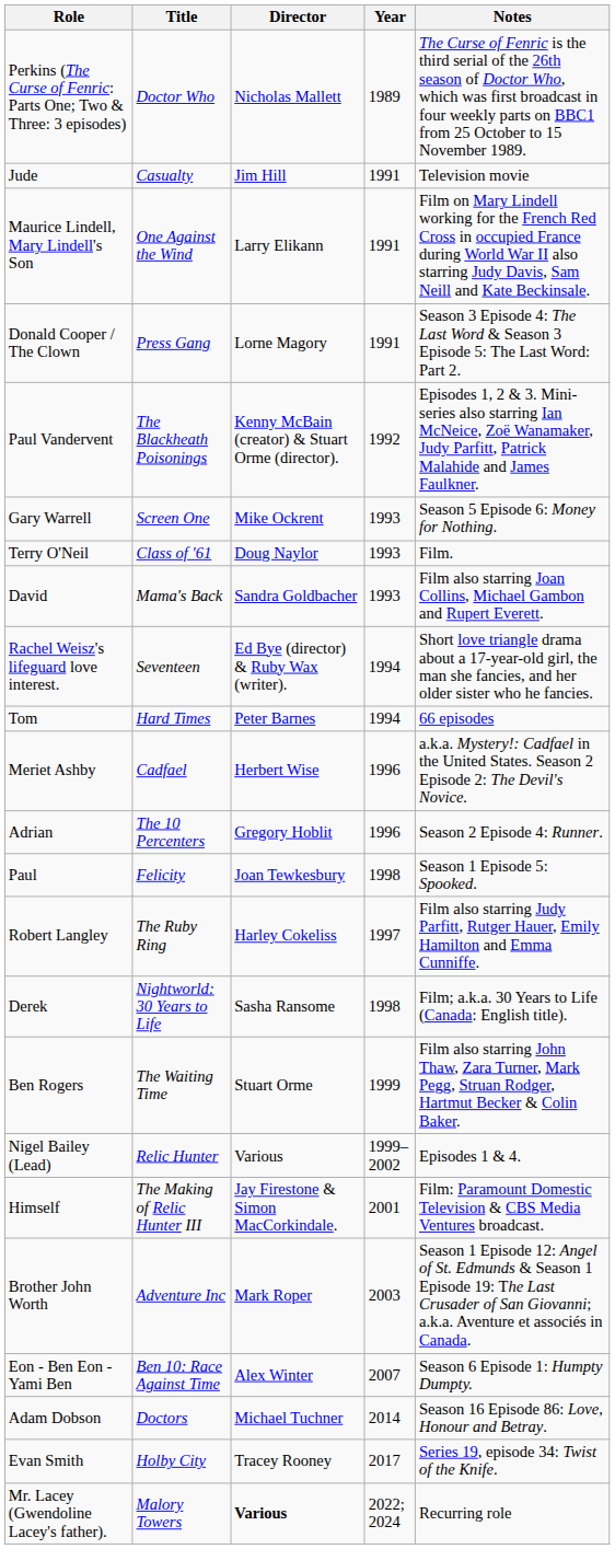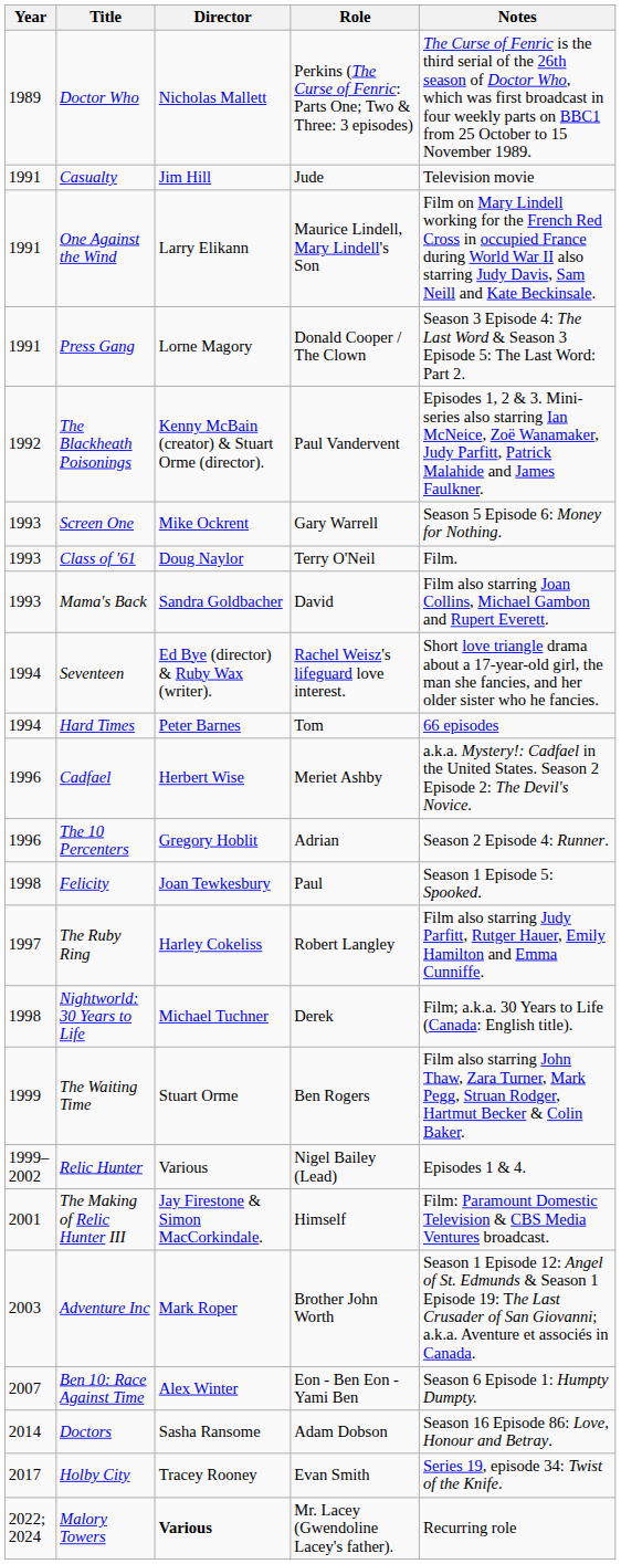 <table class="wikitable sortable">
 <tr>
-<th>Role</th>
+<th>Year</th>
 <th>Title</th>
 <th>Director</th>
-<th>Year</th>
+<th>Role</th>
 <th class="unsortable">Notes</th>
 </tr>
 <tr>
-<td>Perkins (<em><a href='#'>The Curse of Fenric</a></em>: Parts One; Two & Three: 3 episodes)</td>
+<td>1989</td>
 <td><em><a href='#'>Doctor Who</a></em></td>
 <td><a href='#'>Nicholas Mallett</a></td>
-<td>1989</td>
+<td>Perkins (<em><a href='#'>The Curse of Fenric</a></em>: Parts One; Two & Three: 3 episodes)</td>
 <td><em><a href='#'>The Curse of Fenric</a></em> is the third serial of the <a href='#'>26th season</a> of <em><a href='#'>Doctor Who</a></em>, which was first broadcast in four weekly parts on <a href='#'>BBC1</a> from 25 October to 15 November 1989.</td>
 </tr>
 <tr>
-<td>Jude</td>
+<td>1991</td>
 <td><em><a href='#'>Casualty</a></em></td>
 <td><a href='#'>Jim Hill</a></td>
-<td>1991</td>
+<td>Jude</td>
 <td>Television movie</td>
 </tr>
 <tr>
-<td>Maurice Lindell, <a href='#'>Mary Lindell</a>'s Son</td>
+<td>1991</td>
 <td><em><a href='#'>One Against the Wind</a></em></td>
 <td>Larry Elikann</td>
-<td>1991</td>
+<td>Maurice Lindell, <a href='#'>Mary Lindell</a>'s Son</td>
 <td>Film on <a href='#'>Mary Lindell</a> working for the <a href='#'>French Red Cross</a> in <a href='#'>occupied France</a> during <a href='#'>World War II</a> also starring <a href='#'>Judy Davis</a>, <a href='#'>Sam Neill</a> and <a href='#'>Kate Beckinsale</a>.</td>
 </tr>
 <tr>
-<td>Donald Cooper / The Clown</td>
+<td>1991</td>
 <td><em><a href='#'>Press Gang</a></em></td>
 <td>Lorne Magory</td>
-<td>1991</td>
+<td>Donald Cooper / The Clown</td>
 <td>Season 3 Episode 4: <em>The Last Word</em> & Season 3 Episode 5: The Last Word: Part 2.</td>
 </tr>
 <tr>
-<td>Paul Vandervent</td>
+<td>1992</td>
 <td><em><a href='#'>The Blackheath Poisonings</a></em></td>
 <td><a href='#'>Kenny McBain</a> (creator) & Stuart Orme (director).</td>
-<td>1992</td>
+<td>Paul Vandervent</td>
 <td>Episodes 1, 2 & 3. Mini-series also starring <a href='#'>Ian McNeice</a>, <a href='#'>Zoë Wanamaker</a>, <a href='#'>Judy Parfitt</a>, <a href='#'>Patrick Malahide</a> and <a href='#'>James Faulkner</a>.</td>
 </tr>
 <tr>
-<td>Gary Warrell</td>
+<td>1993</td>
 <td><em><a href='#'>Screen One</a></em></td>
 <td><a href='#'>Mike Ockrent</a></td>
-<td>1993</td>
+<td>Gary Warrell</td>
 <td>Season 5 Episode 6: <em>Money for Nothing</em>.</td>
 </tr>
 <tr>
-<td>Terry O'Neil</td>
+<td>1993</td>
 <td><em><a href='#'>Class of '61</a></em></td>
 <td><a href='#'>Doug Naylor</a></td>
-<td>1993</td>
+<td>Terry O'Neil</td>
 <td>Film.</td>
 </tr>
 <tr>
-<td>David</td>
+<td>1993</td>
 <td><em>Mama's Back</em></td>
 <td><a href='#'>Sandra Goldbacher</a></td>
-<td>1993</td>
+<td>David</td>
 <td>Film also starring <a href='#'>Joan Collins</a>, <a href='#'>Michael Gambon</a> and <a href='#'>Rupert Everett</a>.</td>
 </tr>
 <tr>
-<td><a href='#'>Rachel Weisz</a>'s <a href='#'>lifeguard</a> love interest.</td>
+<td>1994</td>
 <td><em>Seventeen</em></td>
 <td><a href='#'>Ed Bye</a> (director) & <a href='#'>Ruby Wax</a> (writer).</td>
-<td>1994</td>
+<td><a href='#'>Rachel Weisz</a>'s <a href='#'>lifeguard</a> love interest.</td>
 <td>Short <a href='#'>love triangle</a> drama about a 17-year-old girl, the man she fancies, and her older sister who he fancies.</td>
 </tr>
 <tr>
-<td>Tom</td>
+<td>1994</td>
 <td><em><a href='#'>Hard Times</a></em></td>
 <td><a href='#'>Peter Barnes</a></td>
-<td>1994</td>
+<td>Tom</td>
 <td><a href='#'>66 episodes</a></td>
 </tr>
 <tr>
-<td>Meriet Ashby</td>
+<td>1996</td>
 <td><a href='#'><em>Cadfael</em></a></td>
 <td><a href='#'>Herbert Wise</a></td>
-<td>1996</td>
+<td>Meriet Ashby</td>
 <td>a.k.a. <em>Mystery!: Cadfael</em> in the United States. Season 2 Episode 2: <em>The Devil's Novice.</em></td>
 </tr>
 <tr>
-<td>Adrian</td>
+<td>1996</td>
 <td><em><a href='#'>The 10 Percenters</a></em></td>
 <td><a href='#'>Gregory Hoblit</a></td>
-<td>1996</td>
+<td>Adrian</td>
 <td>Season 2 Episode 4: <em>Runner</em>.</td>
 </tr>
 <tr>
-<td>Paul</td>
+<td>1998</td>
 <td><em><a href='#'>Felicity</a></em></td>
 <td><a href='#'>Joan Tewkesbury</a></td>
-<td>1998</td>
+<td>Paul</td>
 <td>Season 1 Episode 5: <em>Spooked</em>.</td>
 </tr>
 <tr>
-<td>Robert Langley</td>
+<td>1997</td>
 <td><em>The Ruby Ring</em></td>
 <td><a href='#'>Harley Cokeliss</a></td>
-<td>1997</td>
+<td>Robert Langley</td>
 <td>Film also starring <a href='#'>Judy Parfitt</a>, <a href='#'>Rutger Hauer</a>, <a href='#'>Emily Hamilton</a> and <a href='#'>Emma Cunniffe</a>.</td>
 </tr>
 <tr>
+<td>1998</td>
+<td><em><a href='#'>Nightworld: 30 Years to Life</a></em></td>
+<td><a href='#'>Michael Tuchner</a></td>
 <td>Derek</td>
-<td><em><a href='#'>Nightworld: 30 Years to Life</a></em></td>
-<td>Sasha Ransome</td>
-<td>1998</td>
 <td>Film; a.k.a. 30 Years to Life (<a href='#'>Canada</a>: English title).</td>
 </tr>
 <tr>
-<td>Ben Rogers</td>
+<td>1999</td>
 <td><em>The Waiting Time</em></td>
 <td>Stuart Orme</td>
-<td>1999</td>
+<td>Ben Rogers</td>
 <td>Film also starring <a href='#'>John Thaw</a>, <a href='#'>Zara Turner</a>, <a href='#'>Mark Pegg</a>, <a href='#'>Struan Rodger</a>, <a href='#'>Hartmut Becker</a> & <a href='#'>Colin Baker</a>.</td>
 </tr>
 <tr>
-<td>Nigel Bailey (Lead)</td>
+<td>1999–2002</td>
 <td><em><a href='#'>Relic Hunter</a></em></td>
 <td>Various</td>
-<td>1999–2002</td>
+<td>Nigel Bailey (Lead)</td>
 <td>Episodes 1 & 4.</td>
 </tr>
 <tr>
-<td>Himself</td>
+<td>2001</td>
 <td><em>The Making of <a href='#'>Relic Hunter</a> III</em></td>
 <td><a href='#'>Jay Firestone</a> & <a href='#'>Simon MacCorkindale</a>.</td>
-<td>2001</td>
+<td>Himself</td>
 <td>Film: <a href='#'>Paramount Domestic Television</a> & <a href='#'>CBS Media Ventures</a> broadcast.</td>
 </tr>
 <tr>
-<td>Brother John Worth</td>
+<td>2003</td>
 <td><em><a href='#'>Adventure Inc</a></em></td>
 <td><a href='#'>Mark Roper</a></td>
-<td>2003</td>
+<td>Brother John Worth</td>
 <td>Season 1 Episode 12: <em>Angel of St. Edmunds</em> & Season 1 Episode 19: T<em>he Last Crusader of San Giovanni</em>; a.k.a. Aventure et associés in <a href='#'>Canada</a>.</td>
 </tr>
 <tr>
-<td>Eon - Ben Eon - Yami Ben</td>
+<td>2007</td>
 <td><em><a href='#'>Ben 10: Race Against Time</a></em></td>
 <td><a href='#'>Alex Winter</a></td>
-<td>2007</td>
+<td>Eon - Ben Eon - Yami Ben</td>
 <td>Season 6 Episode 1: <em>Humpty Dumpty.</em></td>
 </tr>
 <tr>
+<td>2014</td>
+<td><em><a href='#'>Doctors</a></em></td>
+<td>Sasha Ransome</td>
 <td>Adam Dobson</td>
-<td><em><a href='#'>Doctors</a></em></td>
-<td><a href='#'>Michael Tuchner</a></td>
-<td>2014</td>
 <td>Season 16 Episode 86: <em>Love, Honour and Betray</em>.</td>
 </tr>
 <tr>
-<td>Evan Smith</td>
+<td>2017</td>
 <td><em><a href='#'>Holby City</a></em></td>
 <td>Tracey Rooney</td>
-<td>2017</td>
+<td>Evan Smith</td>
 <td><a href='#'>Series 19</a>, episode 34: <em>Twist of the Knife</em>.</td>
 </tr>
 <tr>
-<td>Mr. Lacey (Gwendoline Lacey's father).</td>
+<td>2022; 2024</td>
 <td><em><a href='#'>Malory Towers</a></em></td>
 <td><strong>Various</strong></td>
-<td>2022; 2024</td>
+<td>Mr. Lacey (Gwendoline Lacey's father).</td>
 <td>Recurring role</td>
 </tr>
 </table>
